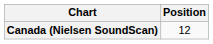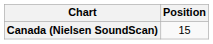 <table class="wikitable plainrowheaders" style="text-align:center">
 <tr>
 <th scope="col">Chart</th>
 <th scope="col">Position</th>
 </tr>
 <tr>
 <th scope="row">Canada (Nielsen SoundScan)</th>
-<td>12</td>
+<td>15</td>
 </tr>
 </table>
